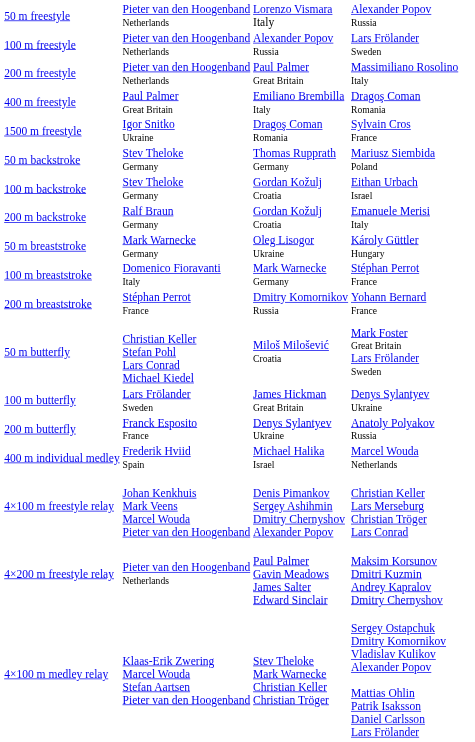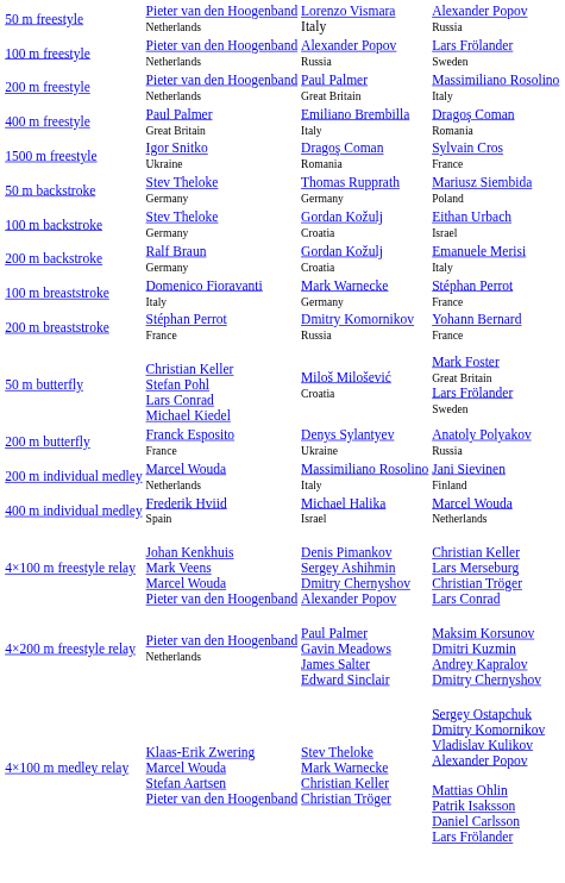 <table>
 <tr>
 <td><a href='#'>50 m freestyle</a></td>
 <td> <a href='#'>Pieter van den Hoogenband</a><br><small>Netherlands</small></td>
 <td> <a href='#'>Lorenzo Vismara</a><br>Italy</td>
 <td> <a href='#'>Alexander Popov</a><br><small>Russia</small></td>
 </tr>
 <tr>
 <td><a href='#'>100 m freestyle</a></td>
 <td> <a href='#'>Pieter van den Hoogenband</a><br><small>Netherlands</small></td>
 <td> <a href='#'>Alexander Popov</a><br><small>Russia</small></td>
 <td> <a href='#'>Lars Frölander</a><br><small>Sweden</small></td>
 </tr>
 <tr>
 <td><a href='#'>200 m freestyle</a></td>
 <td> <a href='#'>Pieter van den Hoogenband</a><br><small>Netherlands</small></td>
 <td> <a href='#'>Paul Palmer</a><br><small>Great Britain</small></td>
 <td> <a href='#'>Massimiliano Rosolino</a><br><small>Italy</small></td>
 </tr>
 <tr>
 <td><a href='#'>400 m freestyle</a></td>
 <td> <a href='#'>Paul Palmer</a><br><small>Great Britain</small></td>
 <td> <a href='#'>Emiliano Brembilla</a><br><small>Italy</small></td>
 <td> <a href='#'>Dragoş Coman</a><br><small>Romania</small></td>
 </tr>
 <tr>
 <td><a href='#'>1500 m freestyle</a></td>
 <td> <a href='#'>Igor Snitko</a><br><small>Ukraine</small></td>
 <td> <a href='#'>Dragoş Coman</a><br><small>Romania</small></td>
 <td> <a href='#'>Sylvain Cros</a><br><small>France</small></td>
 </tr>
 <tr>
 <td><a href='#'>50 m backstroke</a></td>
 <td> <a href='#'>Stev Theloke</a><br><small>Germany</small></td>
 <td> <a href='#'>Thomas Rupprath</a><br><small>Germany</small></td>
 <td> <a href='#'>Mariusz Siembida</a><br><small>Poland</small></td>
 </tr>
 <tr>
 <td><a href='#'>100 m backstroke</a></td>
 <td> <a href='#'>Stev Theloke</a><br><small>Germany</small></td>
 <td> <a href='#'>Gordan Kožulj</a><br><small>Croatia</small></td>
 <td> <a href='#'>Eithan Urbach</a><br><small>Israel</small></td>
 </tr>
 <tr>
 <td><a href='#'>200 m backstroke</a></td>
 <td> <a href='#'>Ralf Braun</a><br><small>Germany</small></td>
 <td> <a href='#'>Gordan Kožulj</a><br><small>Croatia</small></td>
 <td> <a href='#'>Emanuele Merisi</a><br><small>Italy</small></td>
 </tr>
 <tr>
-<td><a href='#'>50 m breaststroke</a></td>
-<td> <a href='#'>Mark Warnecke</a><br><small>Germany</small></td>
-<td> <a href='#'>Oleg Lisogor</a><br><small>Ukraine</small></td>
-<td> <a href='#'>Károly Güttler</a><br><small>Hungary</small></td>
-</tr>
-<tr>
 <td><a href='#'>100 m breaststroke</a></td>
 <td> <a href='#'>Domenico Fioravanti</a><br><small>Italy</small></td>
 <td> <a href='#'>Mark Warnecke</a><br><small>Germany</small></td>
 <td> <a href='#'>Stéphan Perrot</a><br><small>France</small></td>
 </tr>
 <tr>
 <td><a href='#'>200 m breaststroke</a></td>
 <td> <a href='#'>Stéphan Perrot</a><br><small>France</small></td>
 <td> <a href='#'>Dmitry Komornikov</a><br><small>Russia</small></td>
 <td> <a href='#'>Yohann Bernard</a><br><small>France</small></td>
 </tr>
 <tr>
 <td><a href='#'>50 m butterfly</a></td>
 <td><br> <a href='#'>Christian Keller</a><br> <a href='#'>Stefan Pohl</a><br> <a href='#'>Lars Conrad</a><br> <a href='#'>Michael Kiedel</a></td>
 <td> <a href='#'>Miloš Milošević</a><br><small>Croatia</small></td>
 <td> <a href='#'>Mark Foster</a><br><small>Great Britain</small><br> <a href='#'>Lars Frölander</a><br><small>Sweden</small></td>
 </tr>
 <tr>
-<td><a href='#'>100 m butterfly</a></td>
-<td> <a href='#'>Lars Frölander</a><br><small>Sweden</small></td>
-<td> <a href='#'>James Hickman</a><br><small>Great Britain</small></td>
-<td> <a href='#'>Denys Sylantyev</a><br><small>Ukraine</small></td>
-</tr>
-<tr>
 <td><a href='#'>200 m butterfly</a></td>
 <td> <a href='#'>Franck Esposito</a><br><small>France</small></td>
 <td> <a href='#'>Denys Sylantyev</a><br><small>Ukraine</small></td>
 <td> <a href='#'>Anatoly Polyakov</a><br><small>Russia</small></td>
+</tr>
+<tr>
+<td><a href='#'>200 m individual medley</a></td>
+<td> <a href='#'>Marcel Wouda</a><br><small>Netherlands</small></td>
+<td> <a href='#'>Massimiliano Rosolino</a><br><small>Italy</small></td>
+<td> <a href='#'>Jani Sievinen</a><br><small>Finland</small></td>
 </tr>
 <tr>
 <td><a href='#'>400 m individual medley</a></td>
 <td> <a href='#'>Frederik Hviid</a><br><small>Spain</small></td>
 <td> <a href='#'>Michael Halika</a><br><small>Israel</small></td>
 <td> <a href='#'>Marcel Wouda</a><br><small>Netherlands</small></td>
 </tr>
 <tr>
 <td><a href='#'>4×100 m freestyle relay</a></td>
 <td><br> <a href='#'>Johan Kenkhuis</a><br> <a href='#'>Mark Veens</a><br> <a href='#'>Marcel Wouda</a><br> <a href='#'>Pieter van den Hoogenband</a></td>
 <td><br> <a href='#'>Denis Pimankov</a><br> <a href='#'>Sergey Ashihmin</a><br> <a href='#'>Dmitry Chernyshov</a><br> <a href='#'>Alexander Popov</a></td>
 <td><br> <a href='#'>Christian Keller</a><br> <a href='#'>Lars Merseburg</a><br> <a href='#'>Christian Tröger</a><br> <a href='#'>Lars Conrad</a></td>
 </tr>
 <tr>
 <td><a href='#'>4×200 m freestyle relay</a></td>
 <td> <a href='#'>Pieter van den Hoogenband</a><br><small>Netherlands</small></td>
 <td><br> <a href='#'>Paul Palmer</a><br> <a href='#'>Gavin Meadows</a><br> <a href='#'>James Salter</a><br> <a href='#'>Edward Sinclair</a></td>
 <td><br> <a href='#'>Maksim Korsunov</a><br> <a href='#'>Dmitri Kuzmin</a><br> <a href='#'>Andrey Kapralov</a><br> <a href='#'>Dmitry Chernyshov</a></td>
 </tr>
 <tr>
 <td><a href='#'>4×100 m medley relay</a></td>
 <td><br> <a href='#'>Klaas-Erik Zwering</a><br> <a href='#'>Marcel Wouda</a><br> <a href='#'>Stefan Aartsen</a><br> <a href='#'>Pieter van den Hoogenband</a></td>
 <td><br> <a href='#'>Stev Theloke</a><br> <a href='#'>Mark Warnecke</a><br> <a href='#'>Christian Keller</a><br> <a href='#'>Christian Tröger</a></td>
 <td><br> <a href='#'>Sergey Ostapchuk</a><br> <a href='#'>Dmitry Komornikov</a><br> <a href='#'>Vladislav Kulikov</a><br> <a href='#'>Alexander Popov</a><br><br><a href='#'>Mattias Ohlin</a><br><a href='#'>Patrik Isaksson</a><br><a href='#'>Daniel Carlsson</a><br><a href='#'>Lars Frölander</a></td>
 </tr>
 </table>
